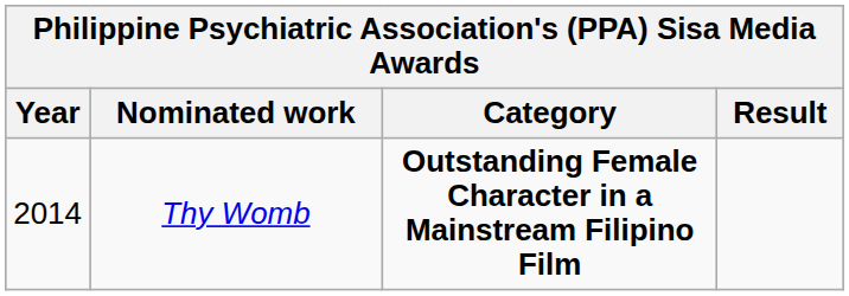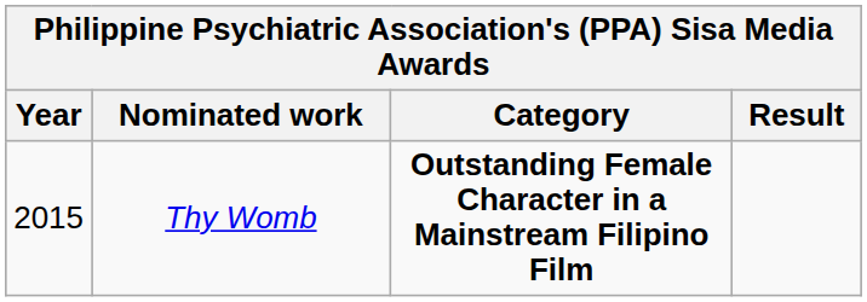 <table width="70%" class="wikitable sortable">
 <tr>
 <th colspan="4" align="center"><strong>Philippine Psychiatric Association's (PPA) Sisa Media Awards </strong></th>
 </tr>
 <tr>
 <th width="10%">Year</th>
 <th width="35%">Nominated work</th>
 <th width="40%">Category</th>
 <th width="15%">Result</th>
 </tr>
 <tr>
-<td align="center">2014</td>
+<td align="center">2015</td>
 <td align="center"><em><a href='#'>Thy Womb</a></em></td>
 <td align="center"><strong>Outstanding Female Character in a Mainstream Filipino Film</strong></td>
 <td></td>
 </tr>
 </table>
